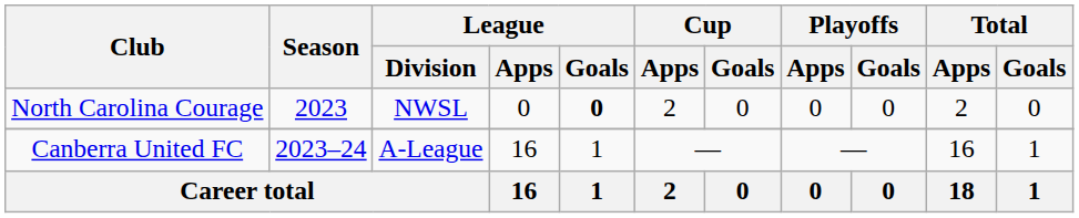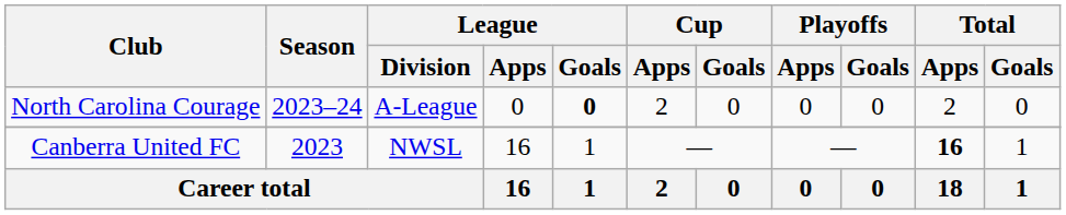 <table class="wikitable" style="text-align: center;">
 <tr>
 <th rowspan="2">Club</th>
 <th rowspan="2">Season</th>
 <th colspan="3">League</th>
 <th colspan="2">Cup</th>
 <th colspan="2">Playoffs</th>
 <th colspan="2">Total</th>
 </tr>
 <tr>
 <th>Division</th>
 <th>Apps</th>
 <th>Goals</th>
 <th>Apps</th>
 <th>Goals</th>
 <th>Apps</th>
 <th>Goals</th>
 <th>Apps</th>
 <th>Goals</th>
 </tr>
 <tr>
 <td><a href='#'>North Carolina Courage</a></td>
-<td><a href='#'>2023</a></td>
-<td><a href='#'>NWSL</a></td>
+<td><a href='#'>2023–24</a></td>
+<td><a href='#'>A-League</a></td>
 <td>0</td>
 <td><strong>0</strong></td>
 <td>2</td>
 <td>0</td>
 <td>0</td>
 <td>0</td>
 <td>2</td>
 <td>0</td>
 </tr>
 <tr>
 </tr>
 <tr>
 <td><a href='#'>Canberra United FC</a></td>
-<td><a href='#'>2023–24</a></td>
-<td><a href='#'>A-League</a></td>
+<td><a href='#'>2023</a></td>
+<td><a href='#'>NWSL</a></td>
 <td>16</td>
 <td>1</td>
 <td colspan="2">—</td>
 <td colspan="2">—</td>
-<td>16</td>
+<td><strong>16</strong></td>
 <td>1</td>
 </tr>
 <tr>
 <th colspan="3">Career total</th>
 <th>16</th>
 <th>1</th>
 <th>2</th>
 <th>0</th>
 <th>0</th>
 <th>0</th>
 <th>18</th>
 <th>1</th>
 </tr>
 </table>
